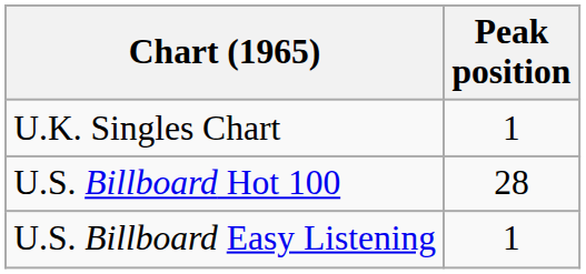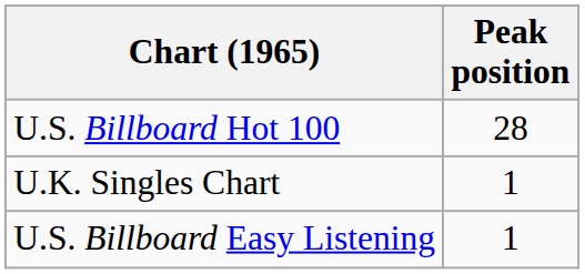 <table class="wikitable sortable">
 <tr>
 <th>Chart (1965)</th>
 <th>Peak<br>position</th>
 </tr>
 <tr>
+<td>U.S. <a href='#'><em>Billboard</em> Hot 100</a></td>
+<td align="center">28</td>
+</tr>
+<tr>
 <td align="left">U.K. Singles Chart</td>
 <td align="center">1</td>
-</tr>
-<tr>
-<td>U.S. <a href='#'><em>Billboard</em> Hot 100</a></td>
-<td align="center">28</td>
 </tr>
 <tr>
 <td>U.S. <em>Billboard</em> <a href='#'>Easy Listening</a></td>
 <td align="center">1</td>
 </tr>
 </table>
